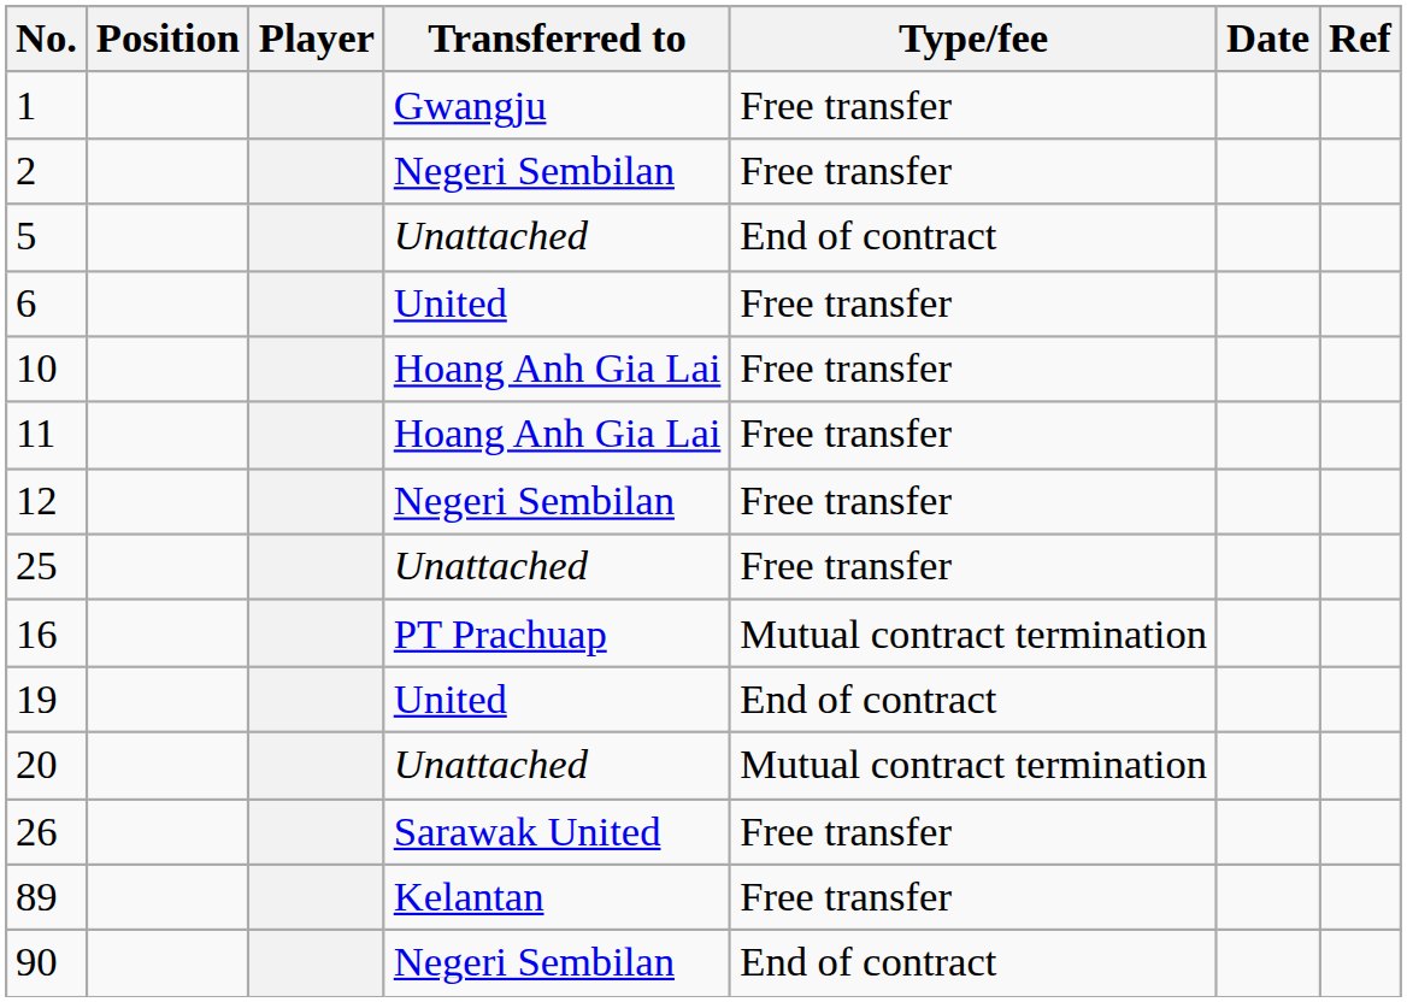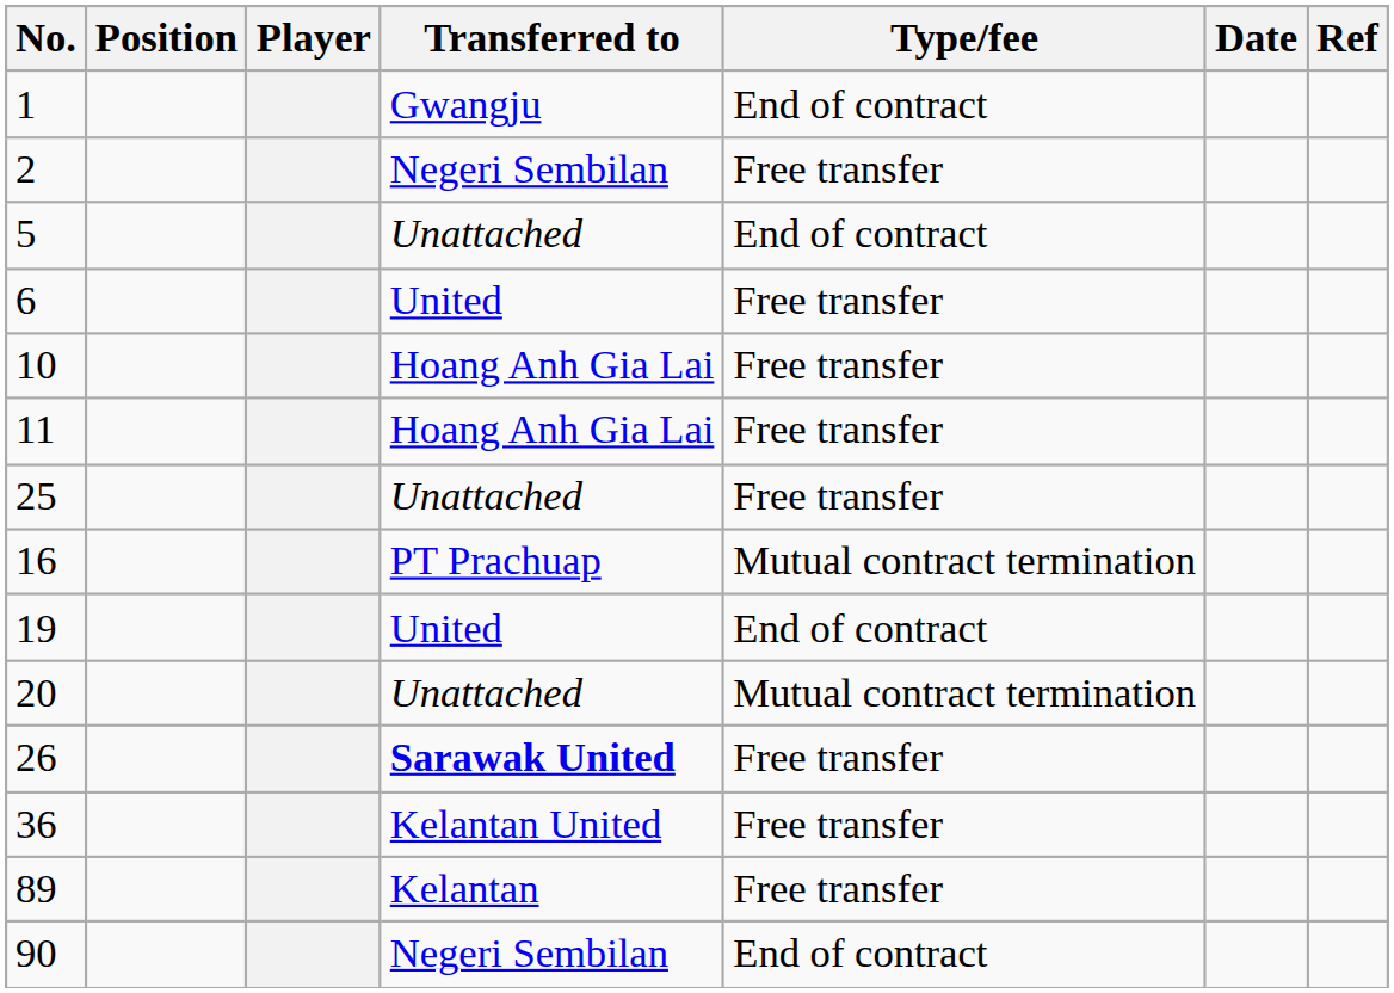 <table class="wikitable plainrowheaders sortable" style="text-align:center; text-align:left">
 <tr>
 <th scope="col">No.</th>
 <th scope="col">Position</th>
 <th scope="col">Player</th>
 <th scope="col">Transferred to</th>
 <th scope="col">Type/fee</th>
 <th scope="col">Date</th>
 <th scope="col" class="unsortable">Ref</th>
 </tr>
 <tr>
 <td>1</td>
 <td></td>
 <th scope="row"></th>
 <td> <a href='#'>Gwangju</a></td>
-<td>Free transfer</td>
+<td>End of contract</td>
 <td></td>
 <td></td>
 </tr>
 <tr>
 <td>2</td>
 <td></td>
 <th scope="row"></th>
 <td><a href='#'>Negeri Sembilan</a></td>
 <td>Free transfer</td>
 <td></td>
 <td></td>
 </tr>
 <tr>
 <td>5</td>
 <td></td>
 <th scope="row"> </th>
 <td><em>Unattached</em></td>
 <td>End of contract</td>
 <td></td>
 <td></td>
 </tr>
 <tr>
 <td>6</td>
 <td></td>
 <th scope="row"></th>
 <td> <a href='#'>United</a></td>
 <td>Free transfer</td>
 <td></td>
 <td></td>
 </tr>
 <tr>
 <td>10</td>
 <td></td>
 <th scope="row"></th>
 <td> <a href='#'>Hoang Anh Gia Lai</a></td>
 <td>Free transfer</td>
 <td></td>
 <td></td>
 </tr>
 <tr>
 <td>11</td>
 <td></td>
 <th scope="row"> </th>
 <td> <a href='#'>Hoang Anh Gia Lai</a></td>
 <td>Free transfer</td>
 <td></td>
 <td></td>
 </tr>
 <tr>
-<td>12</td>
-<td></td>
-<th scope="row"></th>
-<td><a href='#'>Negeri Sembilan</a></td>
-<td>Free transfer</td>
-<td></td>
-<td></td>
-</tr>
-<tr>
 <td>25</td>
 <td></td>
 <th scope="row"> </th>
 <td><em>Unattached</em></td>
 <td>Free transfer</td>
 <td></td>
 <td></td>
 </tr>
 <tr>
 <td>16</td>
 <td></td>
 <th scope="row"> </th>
 <td> <a href='#'>PT Prachuap</a></td>
 <td>Mutual contract termination</td>
 <td></td>
 <td></td>
 </tr>
 <tr>
 <td>19</td>
 <td></td>
 <th scope="row"></th>
 <td> <a href='#'>United</a></td>
 <td>End of contract</td>
 <td></td>
 <td></td>
 </tr>
 <tr>
 <td>20</td>
 <td></td>
 <th scope="row"> </th>
 <td><em>Unattached</em></td>
 <td>Mutual contract termination</td>
 <td></td>
 <td></td>
 </tr>
 <tr>
 <td>26</td>
 <td></td>
 <th scope="row"></th>
-<td><a href='#'>Sarawak United</a></td>
+<td><strong><a href='#'>Sarawak United</a></strong></td>
+<td>Free transfer</td>
+<td></td>
+<td></td>
+</tr>
+<tr>
+<td>36</td>
+<td></td>
+<th scope="row"></th>
+<td><a href='#'>Kelantan United</a></td>
 <td>Free transfer</td>
 <td></td>
 <td></td>
 </tr>
 <tr>
 <td>89</td>
 <td></td>
 <th scope="row"></th>
 <td><a href='#'>Kelantan</a></td>
 <td>Free transfer</td>
 <td></td>
 <td></td>
 </tr>
 <tr>
 <td>90</td>
 <td></td>
 <th scope="row"> </th>
 <td><a href='#'>Negeri Sembilan</a></td>
 <td>End of contract</td>
 <td></td>
 <td></td>
 </tr>
 </table>
